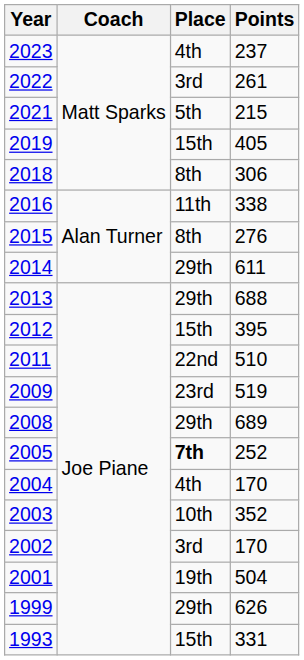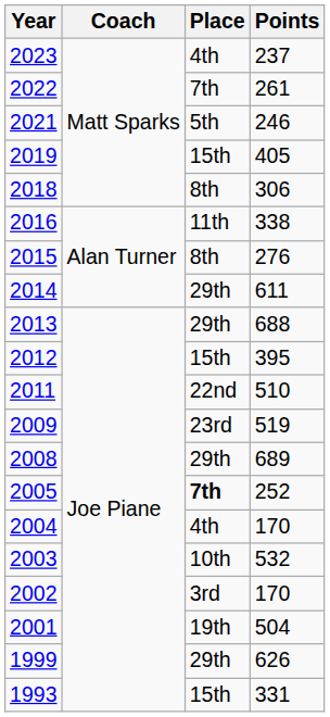 <table class="wikitable sortable">
 <tr>
 <th>Year</th>
 <th>Coach</th>
 <th>Place</th>
 <th>Points</th>
 </tr>
 <tr>
 <td><a href='#'>2023</a></td>
 <td rowspan="5">Matt Sparks</td>
 <td>4th</td>
 <td>237</td>
 </tr>
 <tr>
 <td><a href='#'>2022</a></td>
-<td>3rd</td>
+<td>7th</td>
 <td>261</td>
 </tr>
 <tr>
 <td><a href='#'>2021</a></td>
 <td>5th</td>
-<td>215</td>
+<td>246</td>
 </tr>
 <tr>
 <td><a href='#'>2019</a></td>
 <td>15th</td>
 <td>405</td>
 </tr>
 <tr>
 <td><a href='#'>2018</a></td>
 <td>8th</td>
 <td>306</td>
 </tr>
 <tr>
 <td><a href='#'>2016</a></td>
 <td rowspan="3">Alan Turner</td>
 <td>11th</td>
 <td>338</td>
 </tr>
 <tr>
 <td><a href='#'>2015</a></td>
 <td>8th</td>
 <td>276</td>
 </tr>
 <tr>
 <td><a href='#'>2014</a></td>
 <td>29th</td>
 <td>611</td>
 </tr>
 <tr>
 <td><a href='#'>2013</a></td>
 <td rowspan="12">Joe Piane</td>
 <td>29th</td>
 <td>688</td>
 </tr>
 <tr>
 <td><a href='#'>2012</a></td>
 <td>15th</td>
 <td>395</td>
 </tr>
 <tr>
 <td><a href='#'>2011</a></td>
 <td>22nd</td>
 <td>510</td>
 </tr>
 <tr>
 <td><a href='#'>2009</a></td>
 <td>23rd</td>
 <td>519</td>
 </tr>
 <tr>
 <td><a href='#'>2008</a></td>
 <td>29th</td>
 <td>689</td>
 </tr>
 <tr>
 <td><a href='#'>2005</a></td>
 <td><strong>7th</strong></td>
 <td>252</td>
 </tr>
 <tr>
 <td><a href='#'>2004</a></td>
 <td>4th</td>
 <td>170</td>
 </tr>
 <tr>
 <td><a href='#'>2003</a></td>
 <td>10th</td>
-<td>352</td>
+<td>532</td>
 </tr>
 <tr>
 <td><a href='#'>2002</a></td>
 <td>3rd</td>
 <td>170</td>
 </tr>
 <tr>
 <td><a href='#'>2001</a></td>
 <td>19th</td>
 <td>504</td>
 </tr>
 <tr>
 <td><a href='#'>1999</a></td>
 <td>29th</td>
 <td>626</td>
 </tr>
 <tr>
 <td><a href='#'>1993</a></td>
 <td>15th</td>
 <td>331</td>
 </tr>
 </table>
